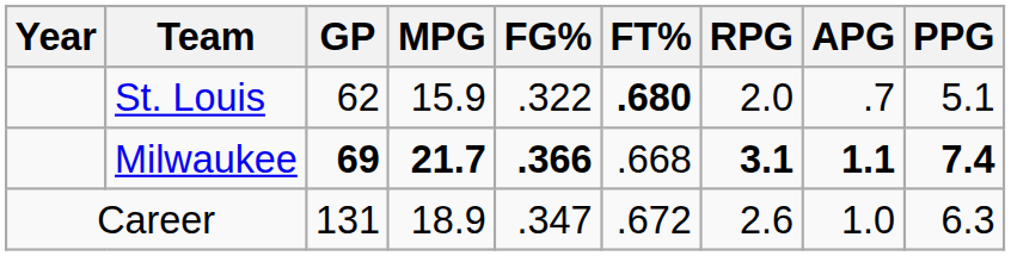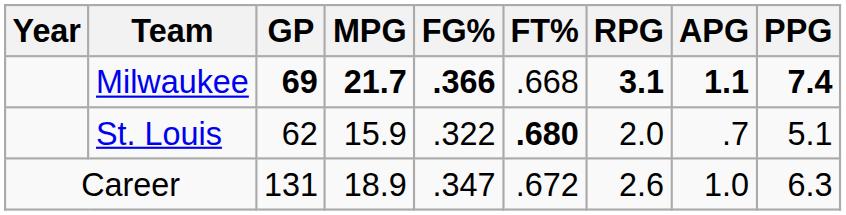 <table class="wikitable sortable" style="font-size:95%; text-align:right;">
 <tr>
 <th>Year</th>
 <th>Team</th>
 <th>GP</th>
 <th>MPG</th>
 <th>FG%</th>
 <th>FT%</th>
 <th>RPG</th>
 <th>APG</th>
 <th>PPG</th>
 </tr>
 <tr>
 <td style="text-align:left;"></td>
+<td style="text-align:left;"><a href='#'>Milwaukee</a></td>
+<td><strong>69</strong></td>
+<td><strong>21.7</strong></td>
+<td><strong>.366</strong></td>
+<td>.668</td>
+<td><strong>3.1</strong></td>
+<td><strong>1.1</strong></td>
+<td><strong>7.4</strong></td>
+</tr>
+<tr>
+<td style="text-align:left;"></td>
 <td style="text-align:left;"><a href='#'>St. Louis</a></td>
 <td>62</td>
 <td>15.9</td>
 <td>.322</td>
 <td><strong>.680</strong></td>
 <td>2.0</td>
 <td>.7</td>
 <td>5.1</td>
-</tr>
-<tr>
-<td style="text-align:left;"></td>
-<td style="text-align:left;"><a href='#'>Milwaukee</a></td>
-<td><strong>69</strong></td>
-<td><strong>21.7</strong></td>
-<td><strong>.366</strong></td>
-<td>.668</td>
-<td><strong>3.1</strong></td>
-<td><strong>1.1</strong></td>
-<td><strong>7.4</strong></td>
 </tr>
 <tr>
 <td colspan="2" style="text-align:center;">Career</td>
 <td>131</td>
 <td>18.9</td>
 <td>.347</td>
 <td>.672</td>
 <td>2.6</td>
 <td>1.0</td>
 <td>6.3</td>
 </tr>
 </table>
